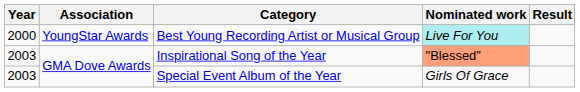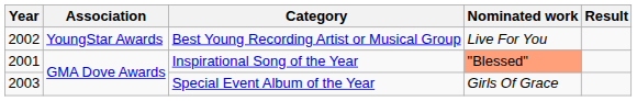 <table class="wikitable">
 <tr>
 <th>Year</th>
 <th>Association</th>
 <th>Category</th>
 <th>Nominated work</th>
 <th>Result</th>
 </tr>
 <tr>
-<td>2000</td>
+<td>2002</td>
 <td><a href='#'>YoungStar Awards</a></td>
 <td><a href='#'>Best Young Recording Artist or Musical Group</a></td>
-<td style="background: paleturquoise;"><em>Live For You</em></td>
+<td><em>Live For You</em></td>
 <td></td>
 </tr>
 <tr>
-<td>2003</td>
+<td>2001</td>
 <td rowspan=2><a href='#'>GMA Dove Awards</a></td>
 <td><a href='#'>Inspirational Song of the Year</a></td>
 <td style="background: lightsalmon;">"Blessed"</td>
 <td></td>
 </tr>
 <tr>
 <td>2003</td>
 <td><a href='#'>Special Event Album of the Year</a></td>
 <td><em>Girls Of Grace</em> </td>
 <td></td>
 </tr>
 </table>
